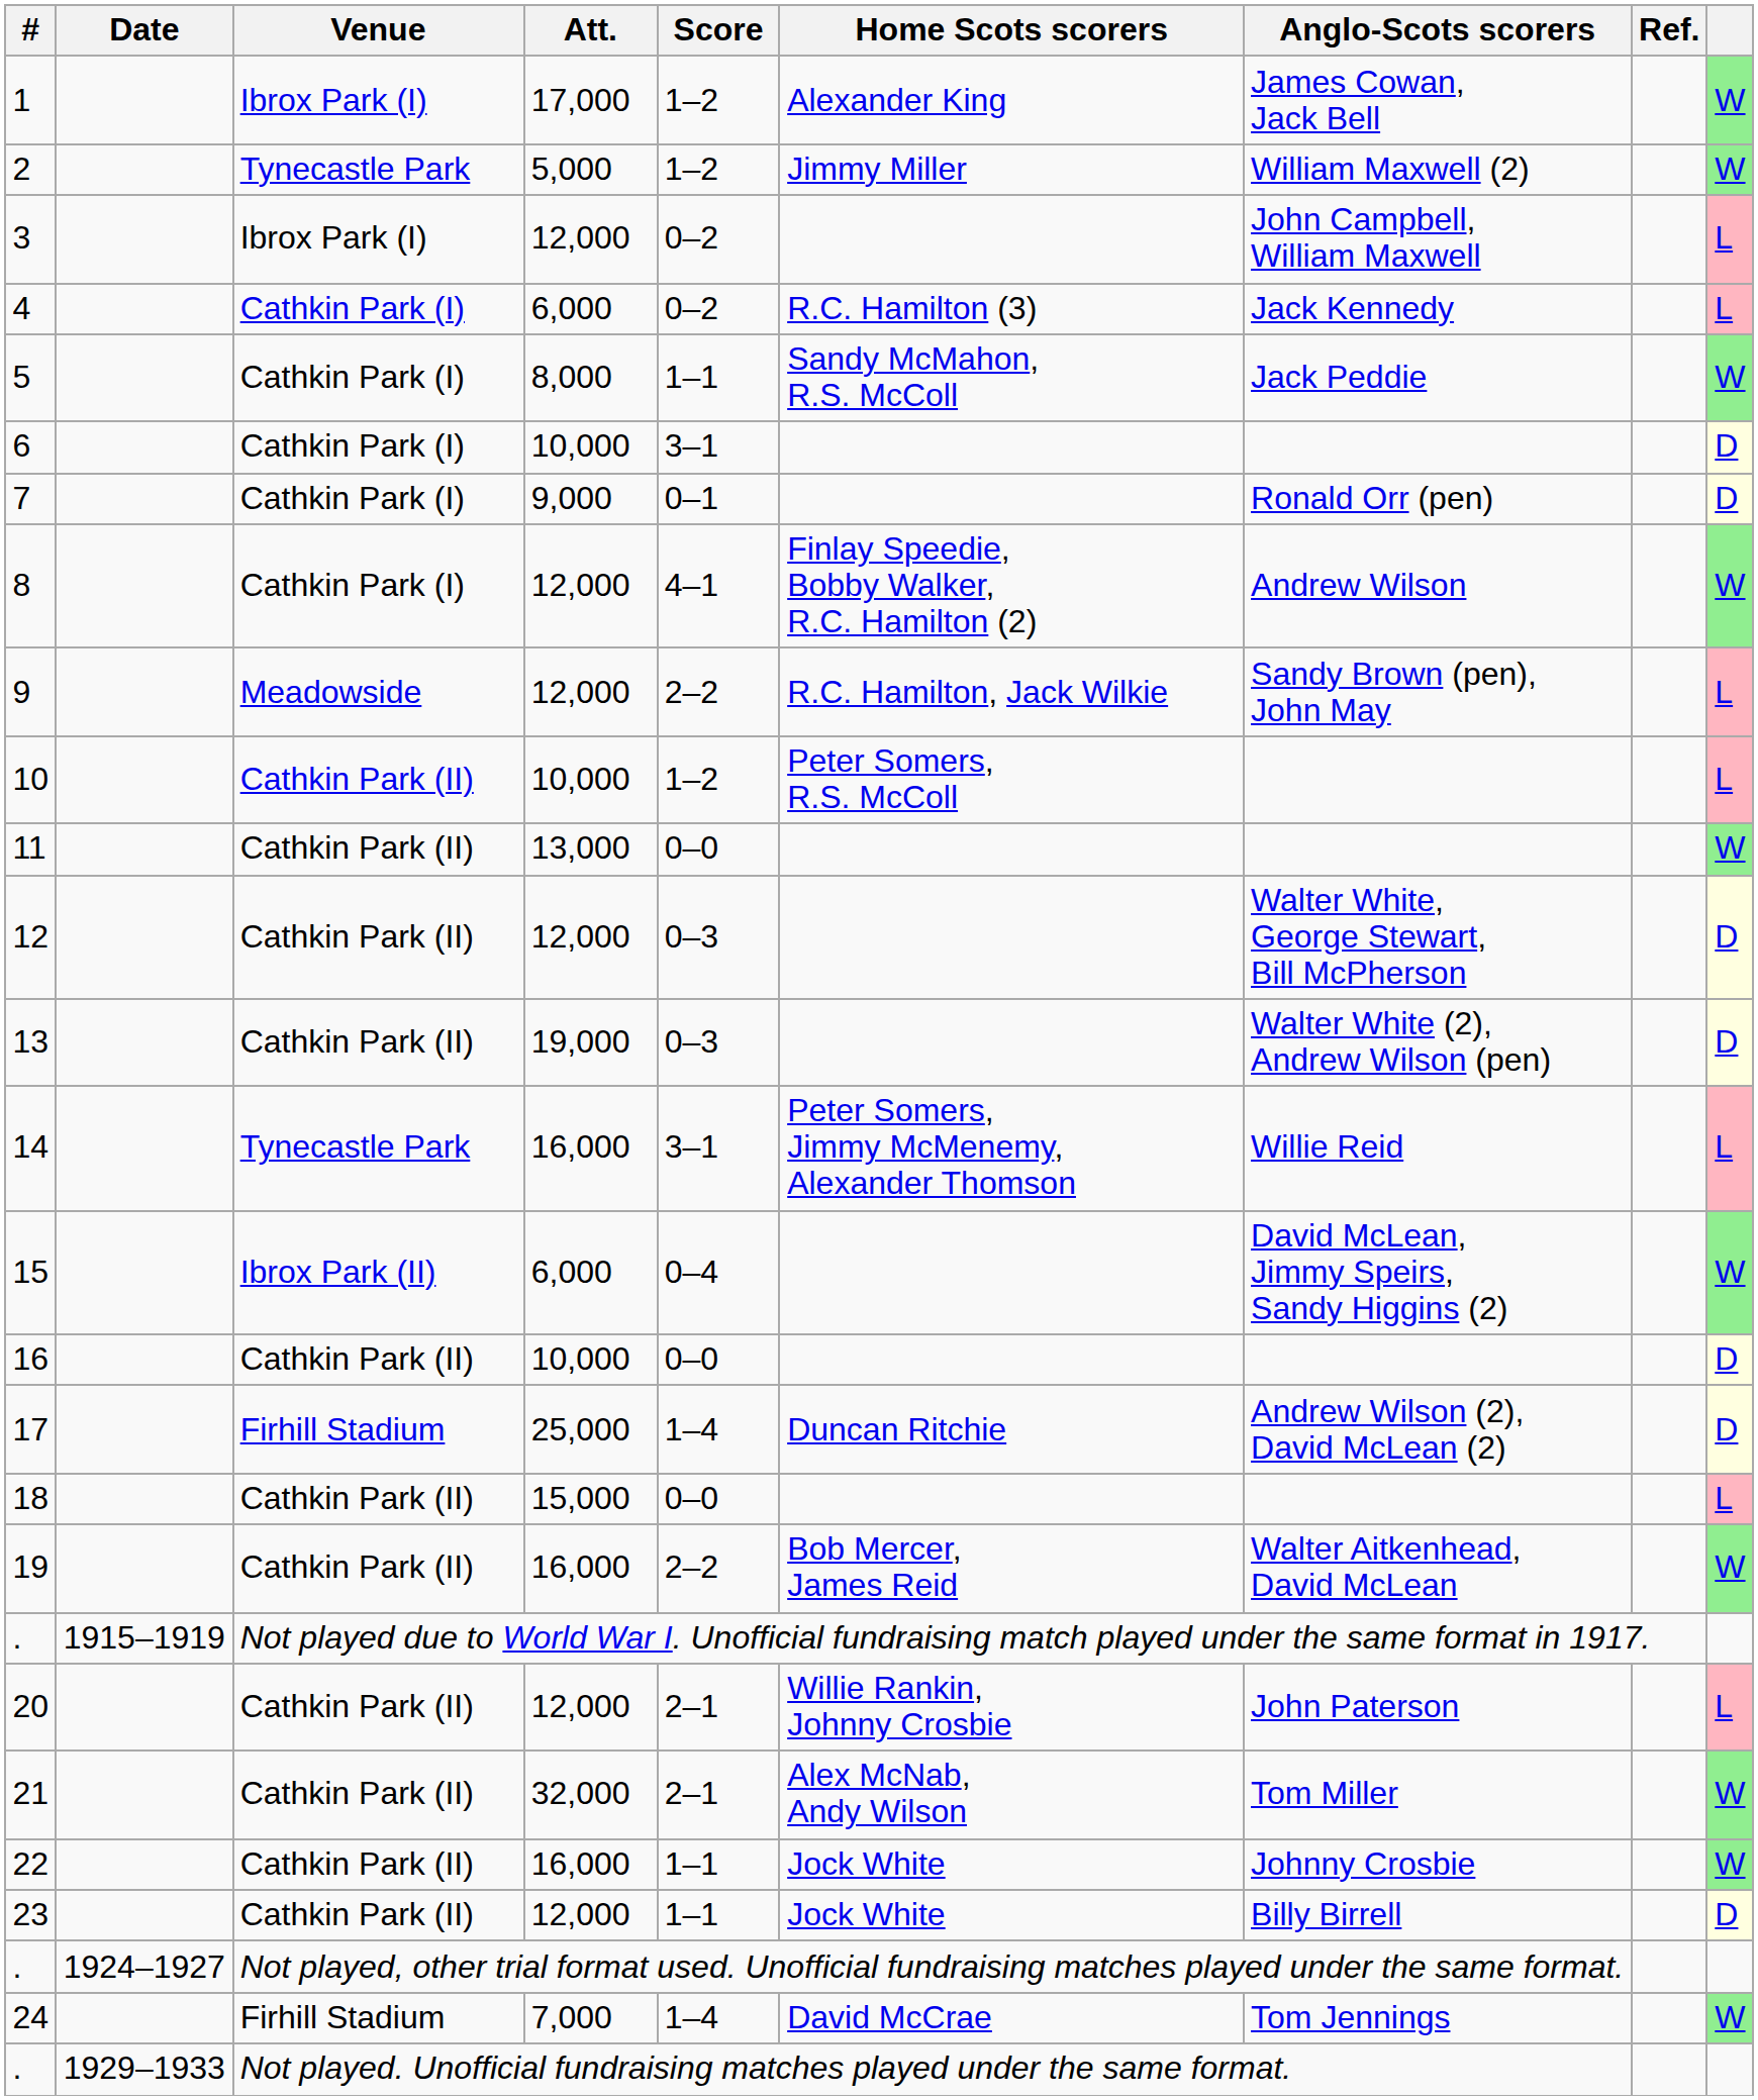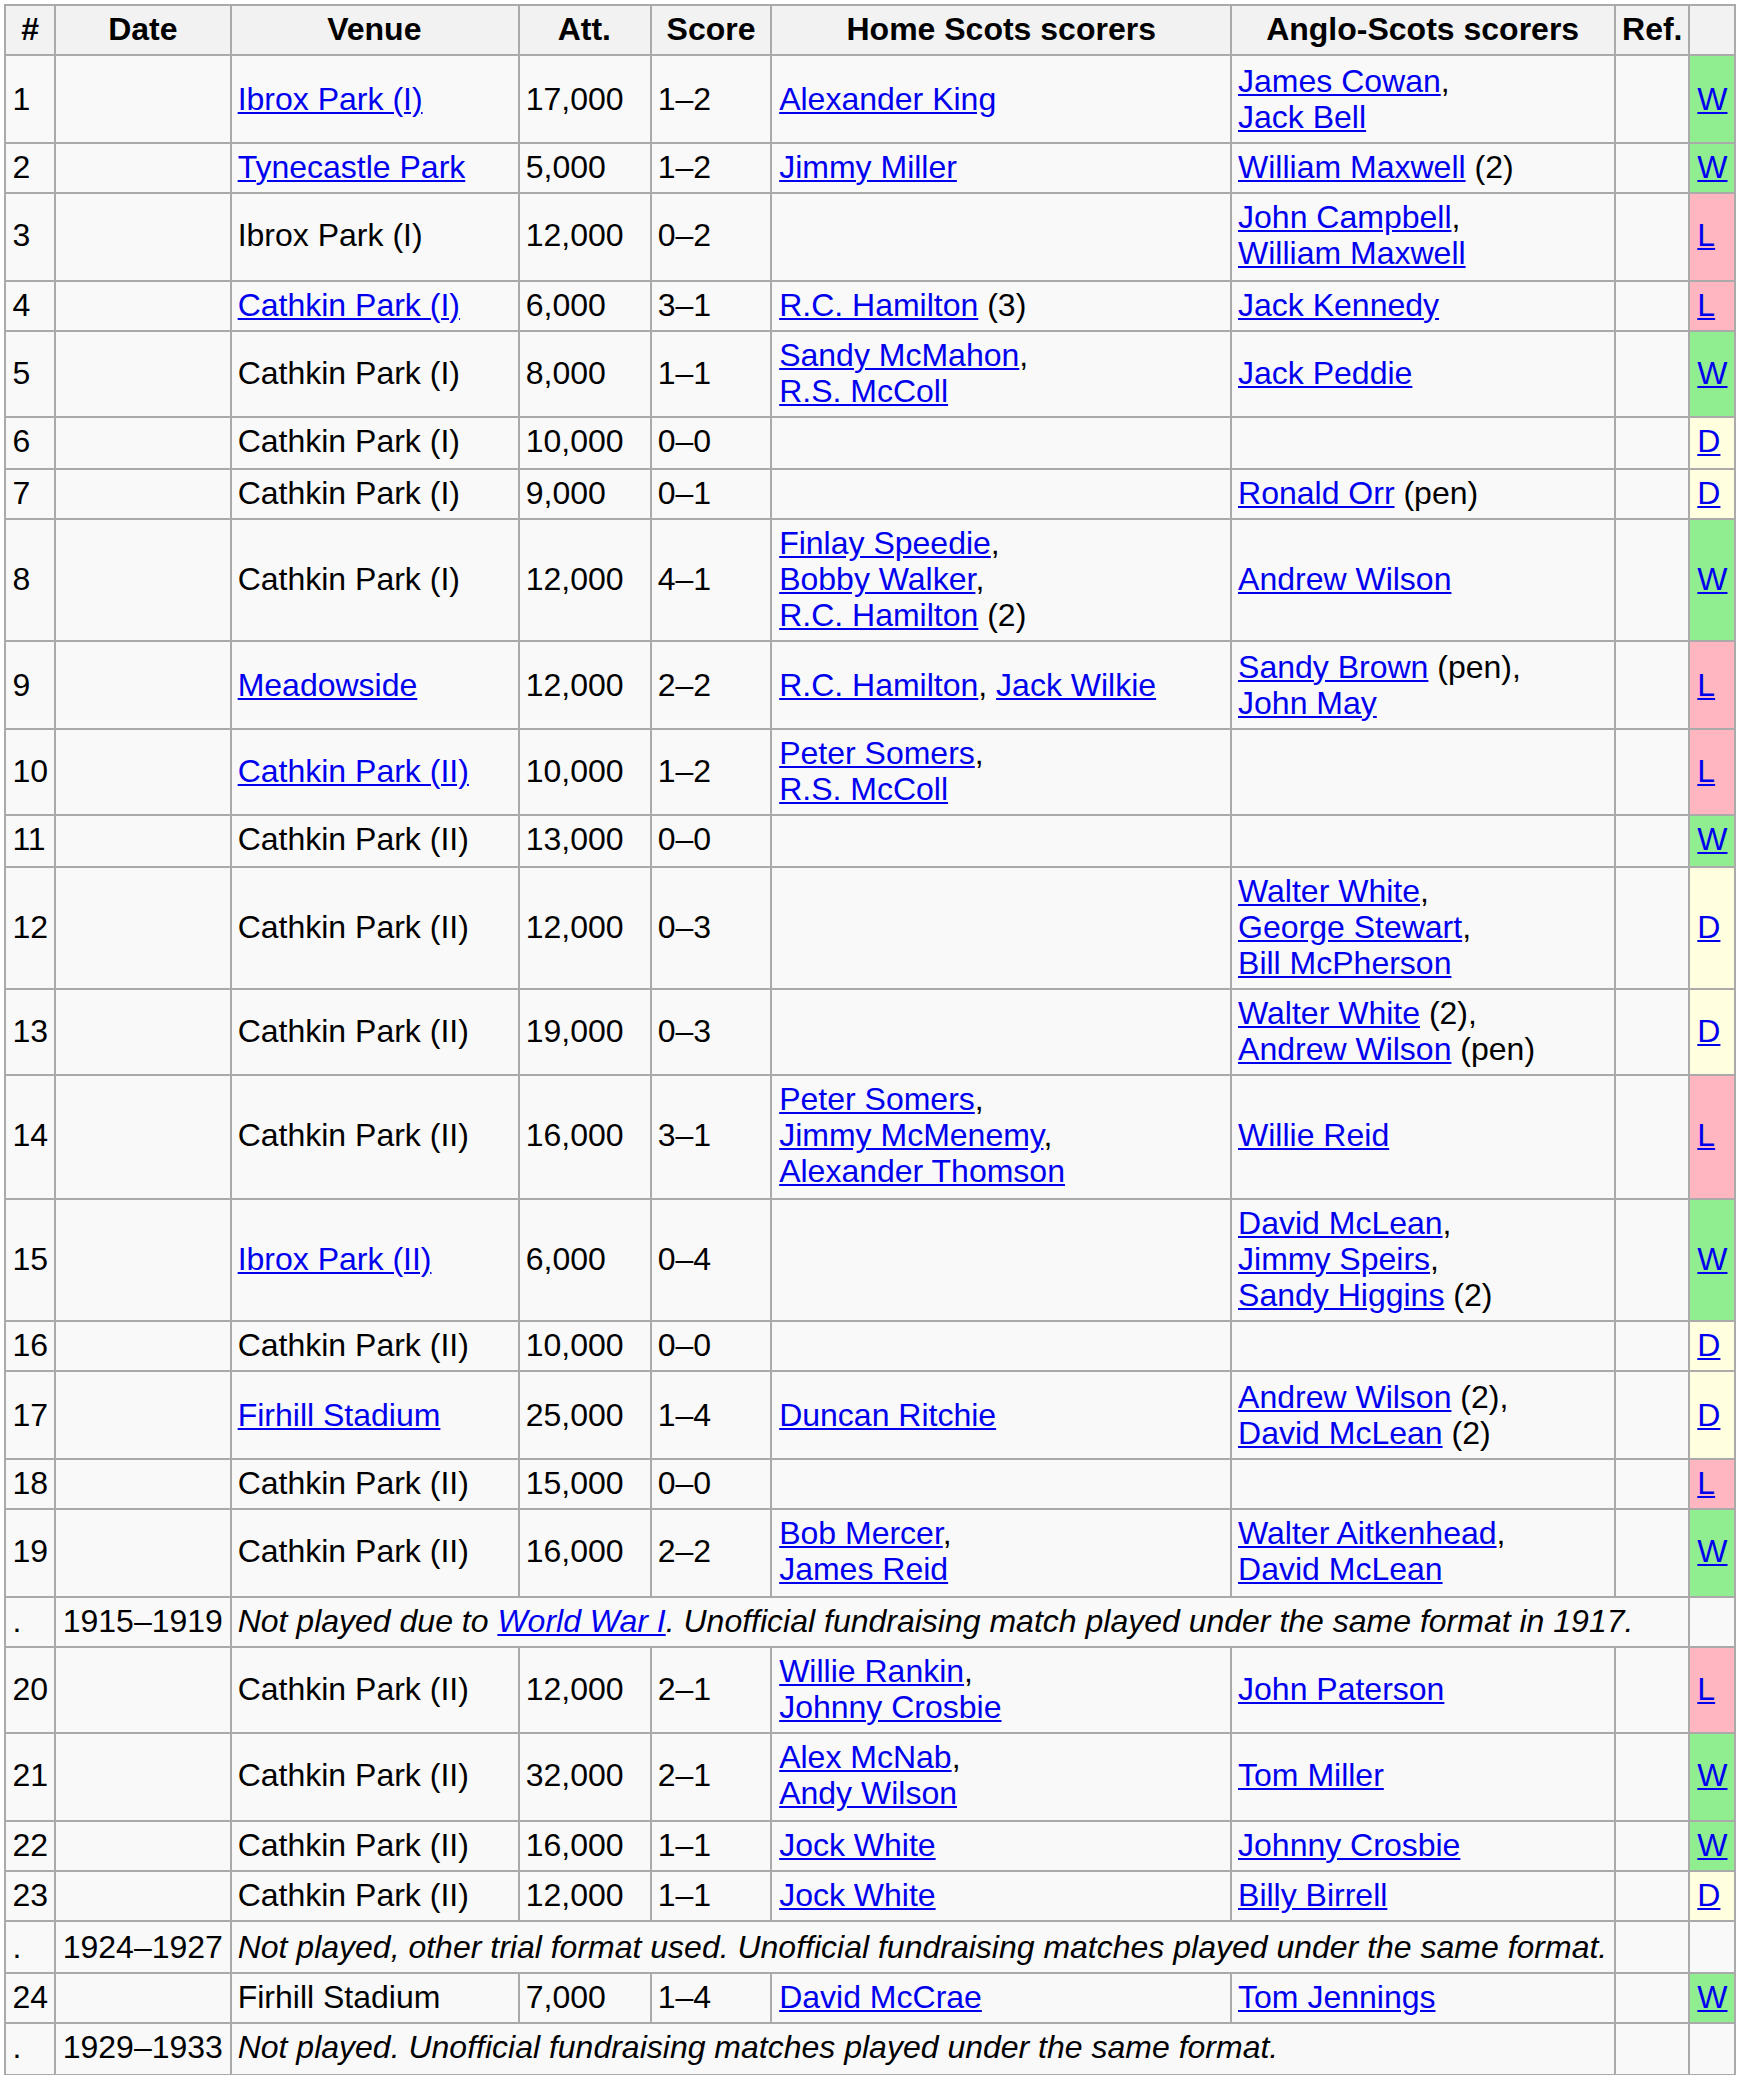 <table class="wikitable sortable">
 <tr>
 <th>#</th>
 <th>Date</th>
 <th>Venue</th>
 <th>Att.</th>
 <th>Score</th>
 <th>Home Scots scorers</th>
 <th>Anglo-Scots scorers</th>
 <th class=unsortable>Ref.</th>
 <th></th>
 </tr>
 <tr>
 <td>1</td>
 <td></td>
 <td><a href='#'>Ibrox Park (I)</a></td>
 <td>17,000</td>
 <td>1–2</td>
 <td><a href='#'>Alexander King</a></td>
 <td><a href='#'>James Cowan</a>,<br><a href='#'>Jack Bell</a></td>
 <td></td>
 <td bgcolor=lightgreen><a href='#'>W</a></td>
 </tr>
 <tr>
 <td>2</td>
 <td></td>
 <td><a href='#'>Tynecastle Park</a></td>
 <td>5,000</td>
 <td>1–2</td>
 <td><a href='#'>Jimmy Miller</a></td>
 <td><a href='#'>William Maxwell</a> (2)</td>
 <td></td>
 <td bgcolor=lightgreen><a href='#'>W</a></td>
 </tr>
 <tr>
 <td>3</td>
 <td></td>
 <td>Ibrox Park (I)</td>
 <td>12,000</td>
 <td>0–2</td>
 <td></td>
 <td><a href='#'>John Campbell</a>,<br><a href='#'>William Maxwell</a></td>
 <td></td>
 <td bgcolor=lightpink><a href='#'>L</a></td>
 </tr>
 <tr>
 <td>4</td>
 <td></td>
 <td><a href='#'>Cathkin Park (I)</a></td>
 <td>6,000</td>
-<td>0–2</td>
+<td>3–1</td>
 <td><a href='#'>R.C. Hamilton</a> (3)</td>
 <td><a href='#'>Jack Kennedy</a></td>
 <td></td>
 <td bgcolor=lightpink><a href='#'>L</a></td>
 </tr>
 <tr>
 <td>5</td>
 <td></td>
 <td>Cathkin Park (I)</td>
 <td>8,000</td>
 <td>1–1</td>
 <td><a href='#'>Sandy McMahon</a>,<br><a href='#'>R.S. McColl</a></td>
 <td><a href='#'>Jack Peddie</a></td>
 <td></td>
 <td bgcolor=lightgreen><a href='#'>W</a></td>
 </tr>
 <tr>
 <td>6</td>
 <td></td>
 <td>Cathkin Park (I)</td>
 <td>10,000</td>
-<td>3–1</td>
+<td>0–0</td>
 <td></td>
 <td></td>
 <td></td>
 <td bgcolor=lightyellow><a href='#'>D</a></td>
 </tr>
 <tr>
 <td>7</td>
 <td></td>
 <td>Cathkin Park (I)</td>
 <td>9,000</td>
 <td>0–1</td>
 <td></td>
 <td><a href='#'>Ronald Orr</a> (pen)</td>
 <td></td>
 <td bgcolor=lightyellow><a href='#'>D</a></td>
 </tr>
 <tr>
 <td>8</td>
 <td></td>
 <td>Cathkin Park (I)</td>
 <td>12,000</td>
 <td>4–1</td>
 <td><a href='#'>Finlay Speedie</a>,<br><a href='#'>Bobby Walker</a>,<br><a href='#'>R.C. Hamilton</a> (2)</td>
 <td><a href='#'>Andrew Wilson</a></td>
 <td></td>
 <td bgcolor=lightgreen><a href='#'>W</a></td>
 </tr>
 <tr>
 <td>9</td>
 <td></td>
 <td><a href='#'>Meadowside</a></td>
 <td>12,000</td>
 <td>2–2</td>
 <td><a href='#'>R.C. Hamilton</a>, <a href='#'>Jack Wilkie</a></td>
 <td><a href='#'>Sandy Brown</a> (pen),<br><a href='#'>John May</a></td>
 <td></td>
 <td bgcolor=lightpink><a href='#'>L</a></td>
 </tr>
 <tr>
 <td>10</td>
 <td></td>
 <td><a href='#'>Cathkin Park (II)</a></td>
 <td>10,000</td>
 <td>1–2</td>
 <td><a href='#'>Peter Somers</a>,<br><a href='#'>R.S. McColl</a></td>
 <td></td>
 <td></td>
 <td bgcolor=lightpink><a href='#'>L</a></td>
 </tr>
 <tr>
 <td>11</td>
 <td></td>
 <td>Cathkin Park (II)</td>
 <td>13,000</td>
 <td>0–0</td>
 <td></td>
 <td></td>
 <td></td>
 <td bgcolor=lightgreen><a href='#'>W</a></td>
 </tr>
 <tr>
 <td>12</td>
 <td></td>
 <td>Cathkin Park (II)</td>
 <td>12,000</td>
 <td>0–3</td>
 <td></td>
 <td><a href='#'>Walter White</a>,<br><a href='#'>George Stewart</a>,<br><a href='#'>Bill McPherson</a></td>
 <td></td>
 <td bgcolor=lightyellow><a href='#'>D</a></td>
 </tr>
 <tr>
 <td>13</td>
 <td></td>
 <td>Cathkin Park (II)</td>
 <td>19,000</td>
 <td>0–3</td>
 <td></td>
 <td><a href='#'>Walter White</a> (2),<br><a href='#'>Andrew Wilson</a> (pen)</td>
 <td></td>
 <td bgcolor=lightyellow><a href='#'>D</a></td>
 </tr>
 <tr>
 <td>14</td>
 <td></td>
-<td><a href='#'>Tynecastle Park</a></td>
+<td>Cathkin Park (II)</td>
 <td>16,000</td>
 <td>3–1</td>
 <td><a href='#'>Peter Somers</a>,<br><a href='#'>Jimmy McMenemy</a>,<br><a href='#'>Alexander Thomson</a></td>
 <td><a href='#'>Willie Reid</a></td>
 <td></td>
 <td bgcolor=lightpink><a href='#'>L</a></td>
 </tr>
 <tr>
 <td>15</td>
 <td></td>
 <td><a href='#'>Ibrox Park (II)</a></td>
 <td>6,000</td>
 <td>0–4</td>
 <td></td>
 <td><a href='#'>David McLean</a>,<br><a href='#'>Jimmy Speirs</a>,<br><a href='#'>Sandy Higgins</a> (2)</td>
 <td></td>
 <td bgcolor=lightgreen><a href='#'>W</a></td>
 </tr>
 <tr>
 <td>16</td>
 <td></td>
 <td>Cathkin Park (II)</td>
 <td>10,000</td>
 <td>0–0</td>
 <td></td>
 <td></td>
 <td></td>
 <td bgcolor=lightyellow><a href='#'>D</a></td>
 </tr>
 <tr>
 <td>17</td>
 <td></td>
 <td><a href='#'>Firhill Stadium</a></td>
 <td>25,000</td>
 <td>1–4</td>
 <td><a href='#'>Duncan Ritchie</a></td>
 <td><a href='#'>Andrew Wilson</a> (2),<br><a href='#'>David McLean</a> (2)</td>
 <td></td>
 <td bgcolor=lightyellow><a href='#'>D</a></td>
 </tr>
 <tr>
 <td>18</td>
 <td></td>
 <td>Cathkin Park (II)</td>
 <td>15,000</td>
 <td>0–0</td>
 <td></td>
 <td></td>
 <td></td>
 <td bgcolor=lightpink><a href='#'>L</a></td>
 </tr>
 <tr>
 <td>19</td>
 <td></td>
 <td>Cathkin Park (II)</td>
 <td>16,000</td>
 <td>2–2</td>
 <td><a href='#'>Bob Mercer</a>,<br><a href='#'>James Reid</a></td>
 <td><a href='#'>Walter Aitkenhead</a>,<br><a href='#'>David McLean</a></td>
 <td></td>
 <td bgcolor=lightgreen><a href='#'>W</a></td>
 </tr>
 <tr>
 <td>.</td>
 <td>1915–1919</td>
 <td colspan=6><em>Not played due to <a href='#'>World War I</a>. Unofficial fundraising match played under the same format in 1917.</em></td>
 <td></td>
 </tr>
 <tr>
 <td>20</td>
 <td></td>
 <td>Cathkin Park (II)</td>
 <td>12,000</td>
 <td>2–1</td>
 <td><a href='#'>Willie Rankin</a>,<br><a href='#'>Johnny Crosbie</a></td>
 <td><a href='#'>John Paterson</a></td>
 <td></td>
 <td bgcolor=lightpink><a href='#'>L</a></td>
 </tr>
 <tr>
 <td>21</td>
 <td></td>
 <td>Cathkin Park (II)</td>
 <td>32,000</td>
 <td>2–1</td>
 <td><a href='#'>Alex McNab</a>,<br><a href='#'>Andy Wilson</a></td>
 <td><a href='#'>Tom Miller</a></td>
 <td></td>
 <td bgcolor=lightgreen><a href='#'>W</a></td>
 </tr>
 <tr>
 <td>22</td>
 <td></td>
 <td>Cathkin Park (II)</td>
 <td>16,000</td>
 <td>1–1</td>
 <td><a href='#'>Jock White</a></td>
 <td><a href='#'>Johnny Crosbie</a></td>
 <td></td>
 <td bgcolor=lightgreen><a href='#'>W</a></td>
 </tr>
 <tr>
 <td>23</td>
 <td></td>
 <td>Cathkin Park (II)</td>
 <td>12,000</td>
 <td>1–1</td>
 <td><a href='#'>Jock White</a></td>
 <td><a href='#'>Billy Birrell</a></td>
 <td></td>
 <td bgcolor=lightyellow><a href='#'>D</a></td>
 </tr>
 <tr>
 <td>.</td>
 <td>1924–1927</td>
 <td colspan=5><em>Not played, other trial format used. Unofficial fundraising matches played under the same format.</em></td>
 <td></td>
 <td></td>
 </tr>
 <tr>
 <td>24</td>
 <td></td>
 <td>Firhill Stadium</td>
 <td>7,000</td>
 <td>1–4</td>
 <td><a href='#'>David McCrae</a></td>
 <td><a href='#'>Tom Jennings</a></td>
 <td></td>
 <td bgcolor=lightgreen><a href='#'>W</a></td>
 </tr>
 <tr>
 <td>.</td>
 <td>1929–1933</td>
 <td colspan=5><em>Not played. Unofficial fundraising matches played under the same format.</em></td>
 <td></td>
 <td></td>
 </tr>
 <tr>
 </tr>
 </table>
